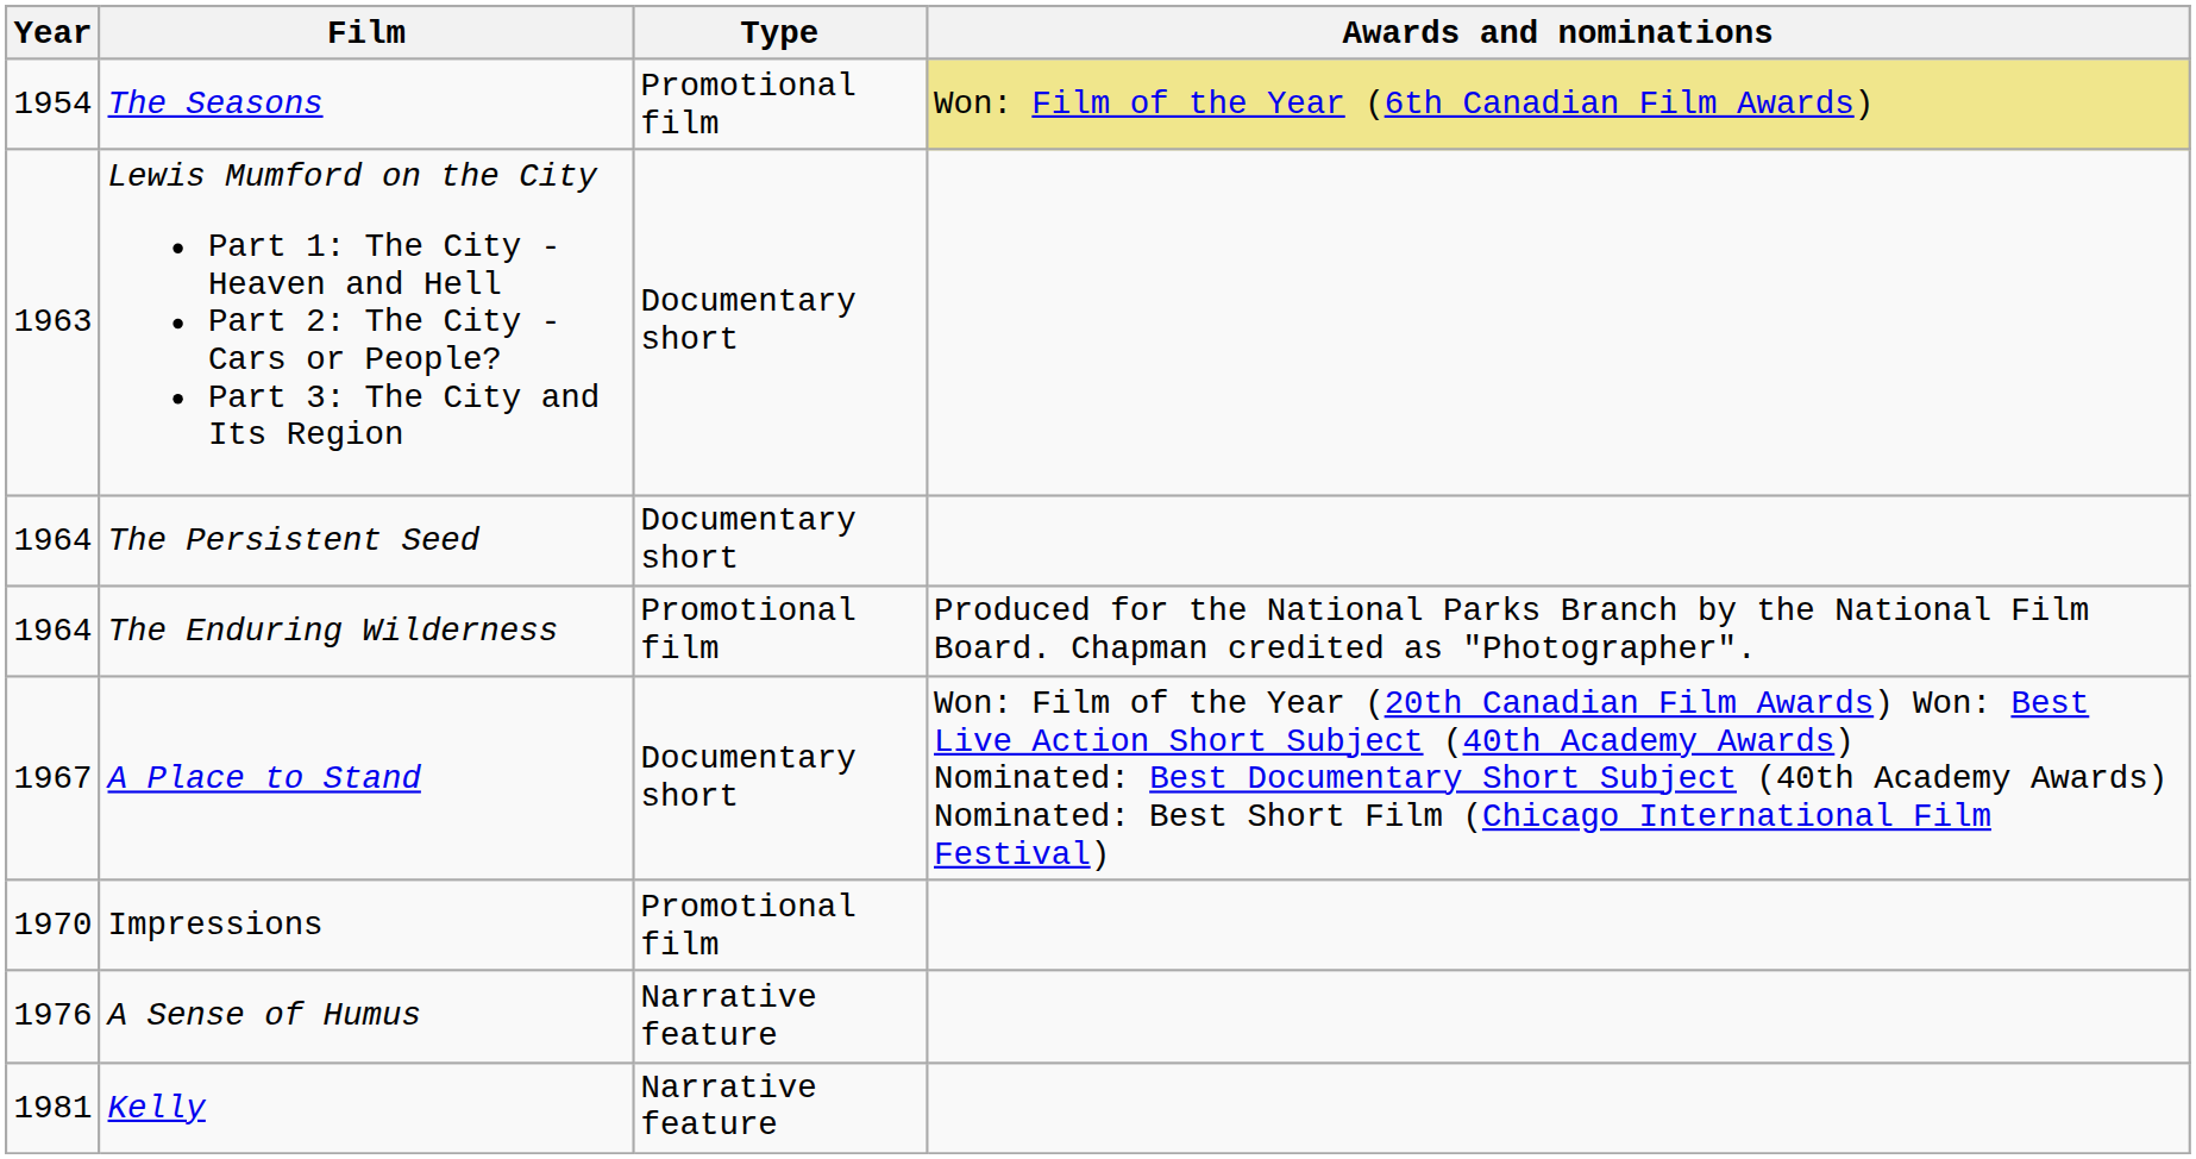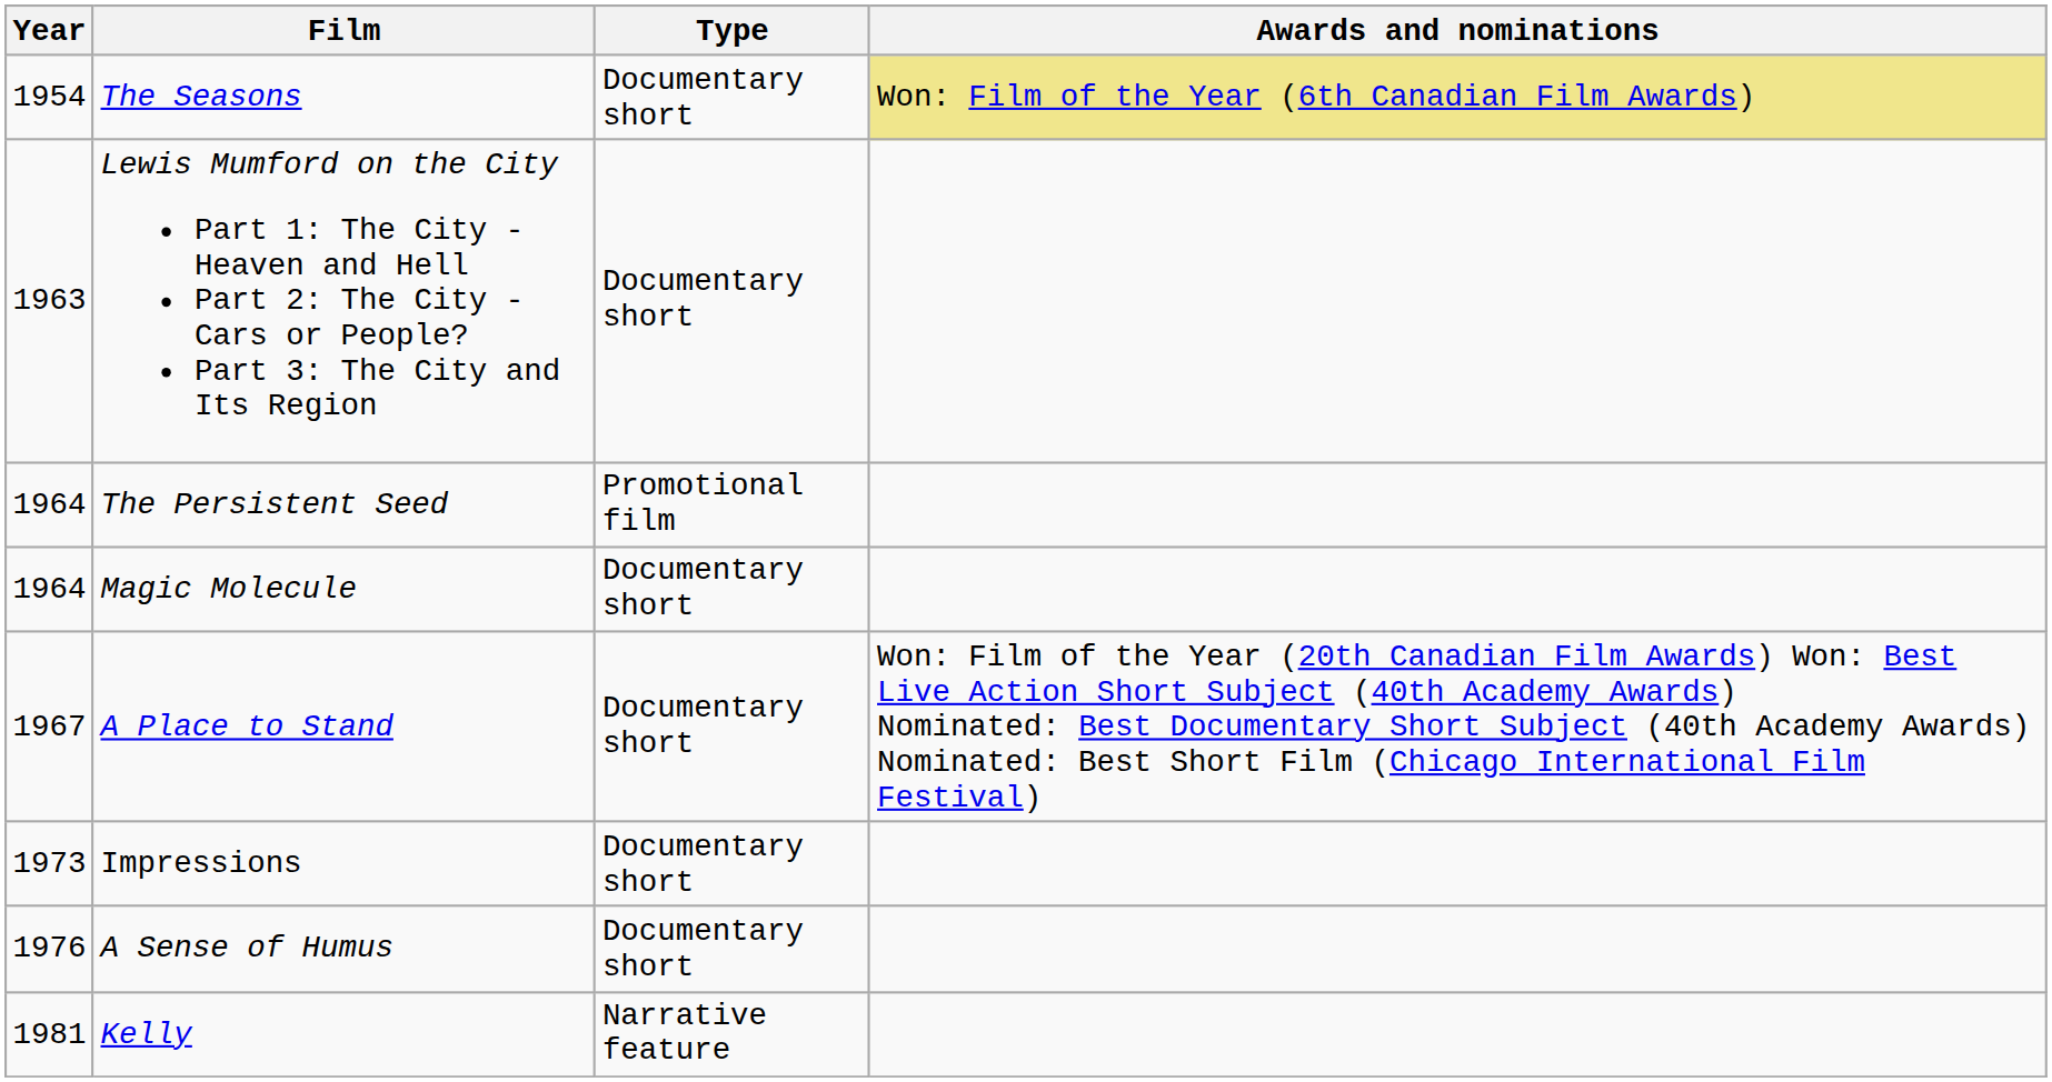 <table class="wikitable">
 <tr>
 <th>Year</th>
 <th>Film</th>
 <th>Type</th>
 <th>Awards and nominations</th>
 </tr>
 <tr>
 <td>1954</td>
 <td><em><a href='#'>The Seasons</a></em></td>
-<td>Promotional film</td>
+<td>Documentary short</td>
 <td style="background: khaki;">Won: <a href='#'>Film of the Year</a> (<a href='#'>6th Canadian Film Awards</a>)</td>
 </tr>
 <tr>
 <td>1963</td>
 <td><em>Lewis Mumford on the City</em><br><ul><li>Part 1: The City - Heaven and Hell</li><li>Part 2: The City - Cars or People?</li><li>Part 3: The City and Its Region</li></ul></td>
 <td>Documentary short</td>
 <td></td>
 </tr>
 <tr>
 <td>1964</td>
 <td><em>The Persistent Seed</em></td>
-<td>Documentary short</td>
+<td>Promotional film</td>
 <td></td>
 </tr>
 <tr>
 <td>1964</td>
-<td><em>The Enduring Wilderness</em></td>
-<td>Promotional film</td>
-<td>Produced for the National Parks Branch by the National Film Board. Chapman credited as "Photographer".</td>
+<td><em>Magic Molecule</em></td>
+<td>Documentary short</td>
+<td></td>
 </tr>
 <tr>
 <td>1967</td>
 <td><em><a href='#'>A Place to Stand</a></em></td>
 <td>Documentary short</td>
 <td>Won: Film of the Year (<a href='#'>20th Canadian Film Awards</a>) Won: <a href='#'>Best Live Action Short Subject</a> (<a href='#'>40th Academy Awards</a>)<br>Nominated: <a href='#'>Best Documentary Short Subject</a> (40th Academy Awards)<br>Nominated: Best Short Film (<a href='#'>Chicago International Film Festival</a>)</td>
 </tr>
 <tr>
-<td>1970</td>
+<td>1973</td>
 <td>Impressions</td>
-<td>Promotional film</td>
+<td>Documentary short</td>
 <td></td>
 </tr>
 <tr>
 <td>1976</td>
 <td><em>A Sense of Humus</em></td>
-<td>Narrative feature</td>
+<td>Documentary short</td>
 <td></td>
 </tr>
 <tr>
 <td>1981</td>
 <td><em><a href='#'>Kelly</a></em></td>
 <td>Narrative feature</td>
 <td></td>
 </tr>
 </table>
